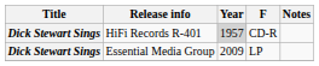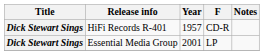 <table class="wikitable plainrowheaders sortable">
 <tr>
 <th scope="col">Title</th>
 <th scope="col">Release info</th>
 <th scope="col">Year</th>
 <th scope="col">F</th>
 <th scope="col" class="unsortable">Notes</th>
 </tr>
 <tr>
 <th scope="row"><em>Dick Stewart Sings</em></th>
 <td>HiFi Records R-401</td>
-<td style="background: lightgrey;">1957</td>
+<td>1957</td>
 <td>CD-R</td>
 <td></td>
 </tr>
 <tr>
 <th scope="row"><em>Dick Stewart Sings</em></th>
 <td>Essential Media Group</td>
-<td>2009</td>
+<td>2001</td>
 <td>LP</td>
 <td></td>
 </tr>
 <tr>
 </tr>
 </table>
